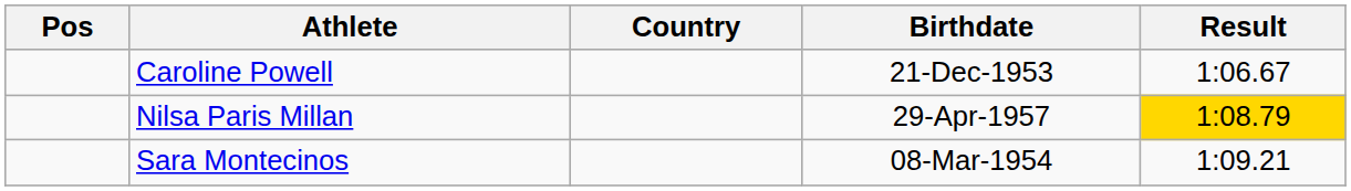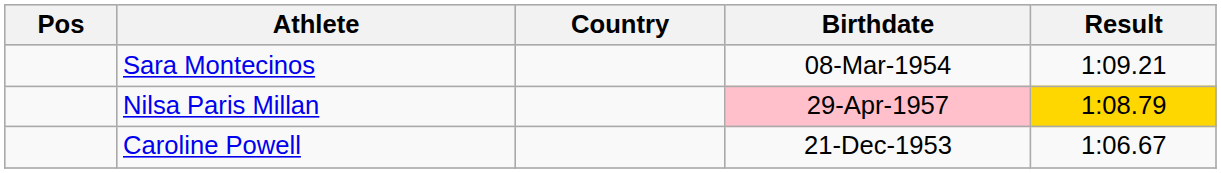 <table class="wikitable"  style="text-align:center; width:60%;">
 <tr>
 <th>Pos</th>
 <th>Athlete</th>
 <th>Country</th>
 <th>Birthdate</th>
 <th>Result</th>
 </tr>
 <tr>
 <td align=center></td>
+<td align=left><a href='#'>Sara Montecinos</a></td>
+<td align=left></td>
+<td>08-Mar-1954</td>
+<td>1:09.21</td>
+</tr>
+<tr>
+<td align=center></td>
+<td align=left><a href='#'>Nilsa Paris Millan</a></td>
+<td align=left></td>
+<td style="background: pink;">29-Apr-1957</td>
+<td style="background: gold;">1:08.79</td>
+</tr>
+<tr>
+<td align=center></td>
 <td align=left><a href='#'>Caroline Powell</a></td>
 <td align=left></td>
 <td>21-Dec-1953</td>
 <td>1:06.67</td>
 </tr>
-<tr>
-<td align=center></td>
-<td align=left><a href='#'>Nilsa Paris Millan</a></td>
-<td align=left></td>
-<td>29-Apr-1957</td>
-<td style="background: gold;">1:08.79</td>
-</tr>
-<tr>
-<td align=center></td>
-<td align=left><a href='#'>Sara Montecinos</a></td>
-<td align=left></td>
-<td>08-Mar-1954</td>
-<td>1:09.21</td>
-</tr>
 </table>
